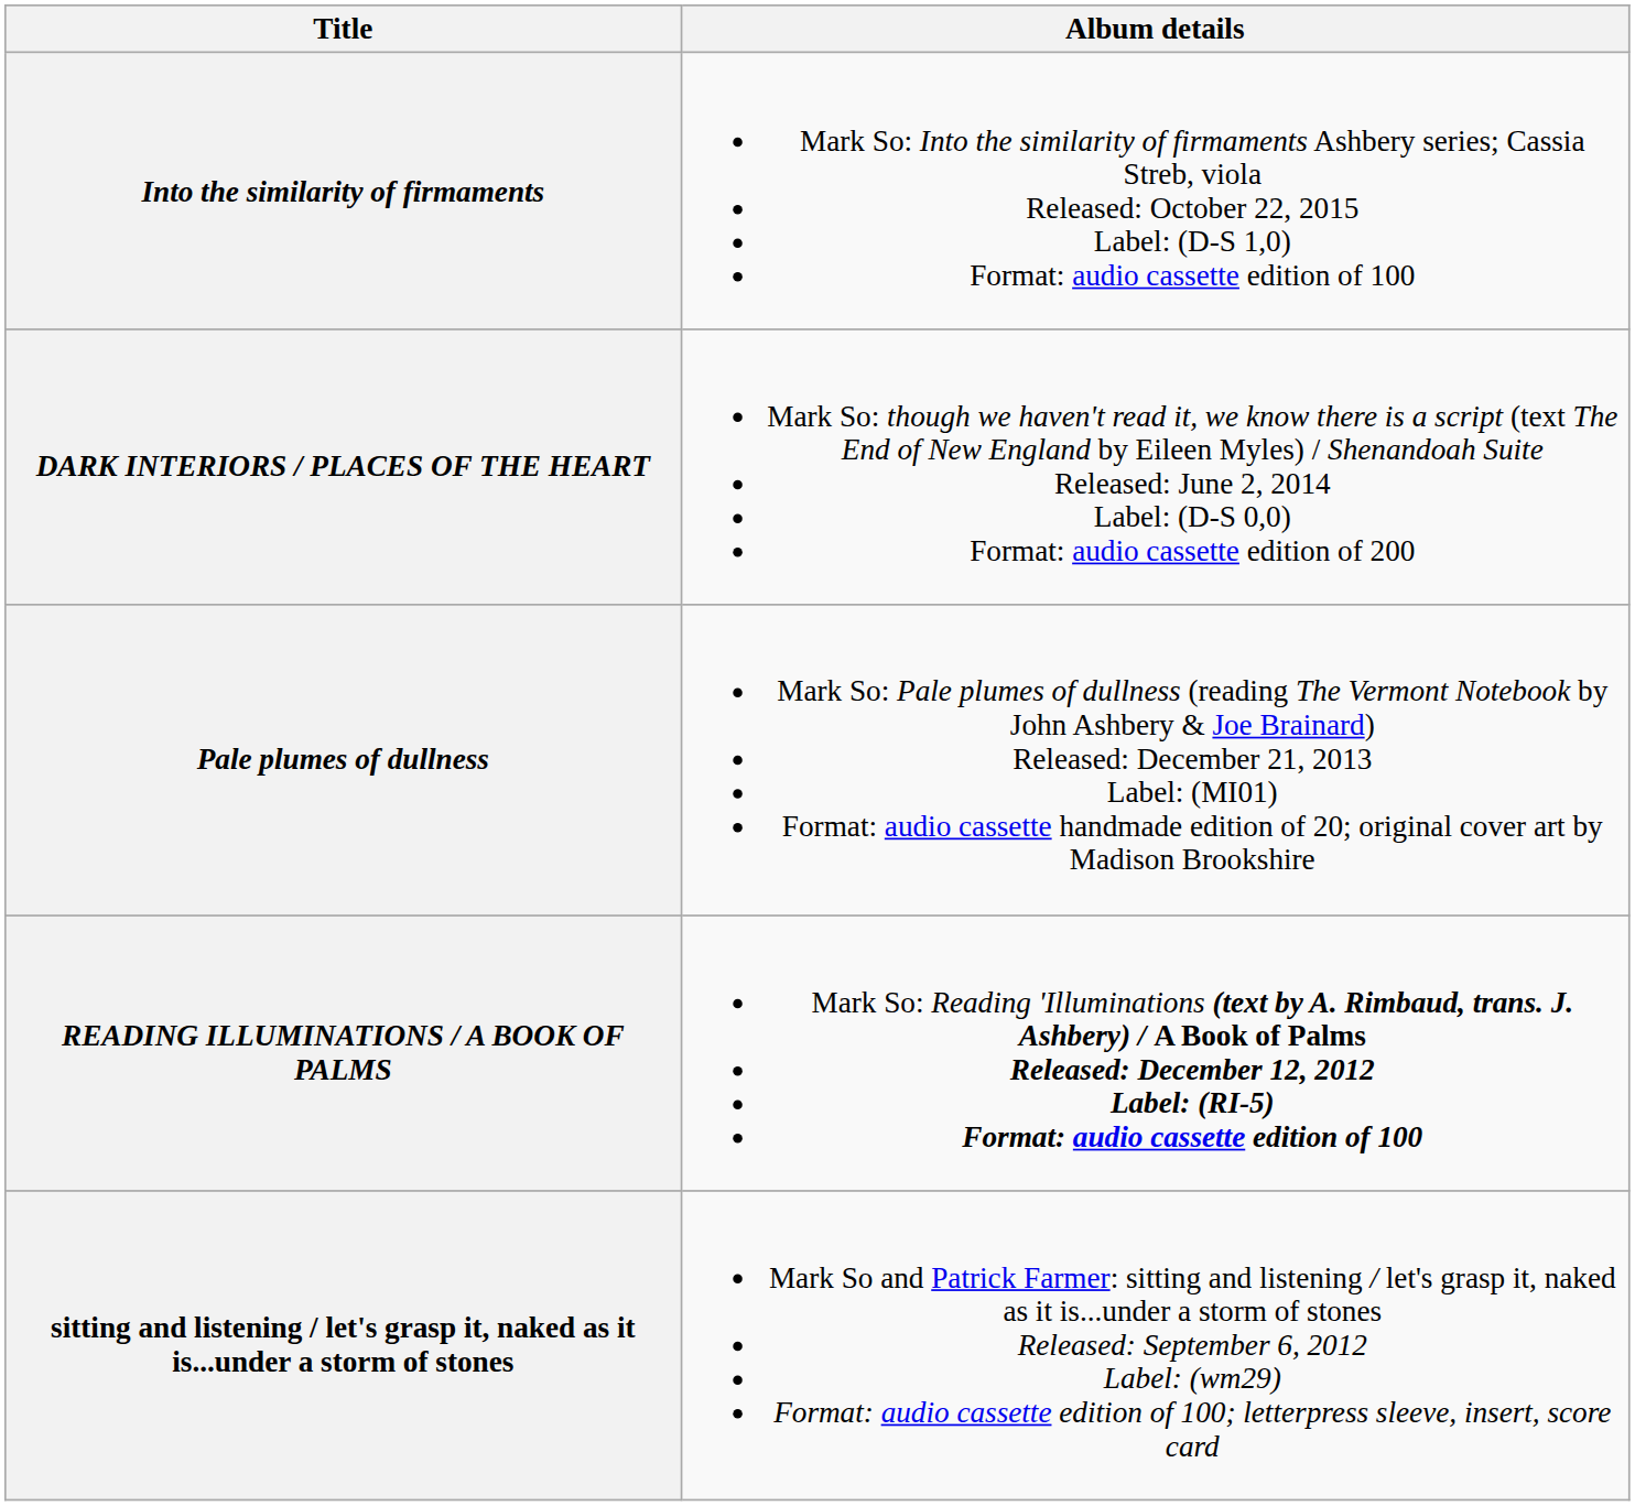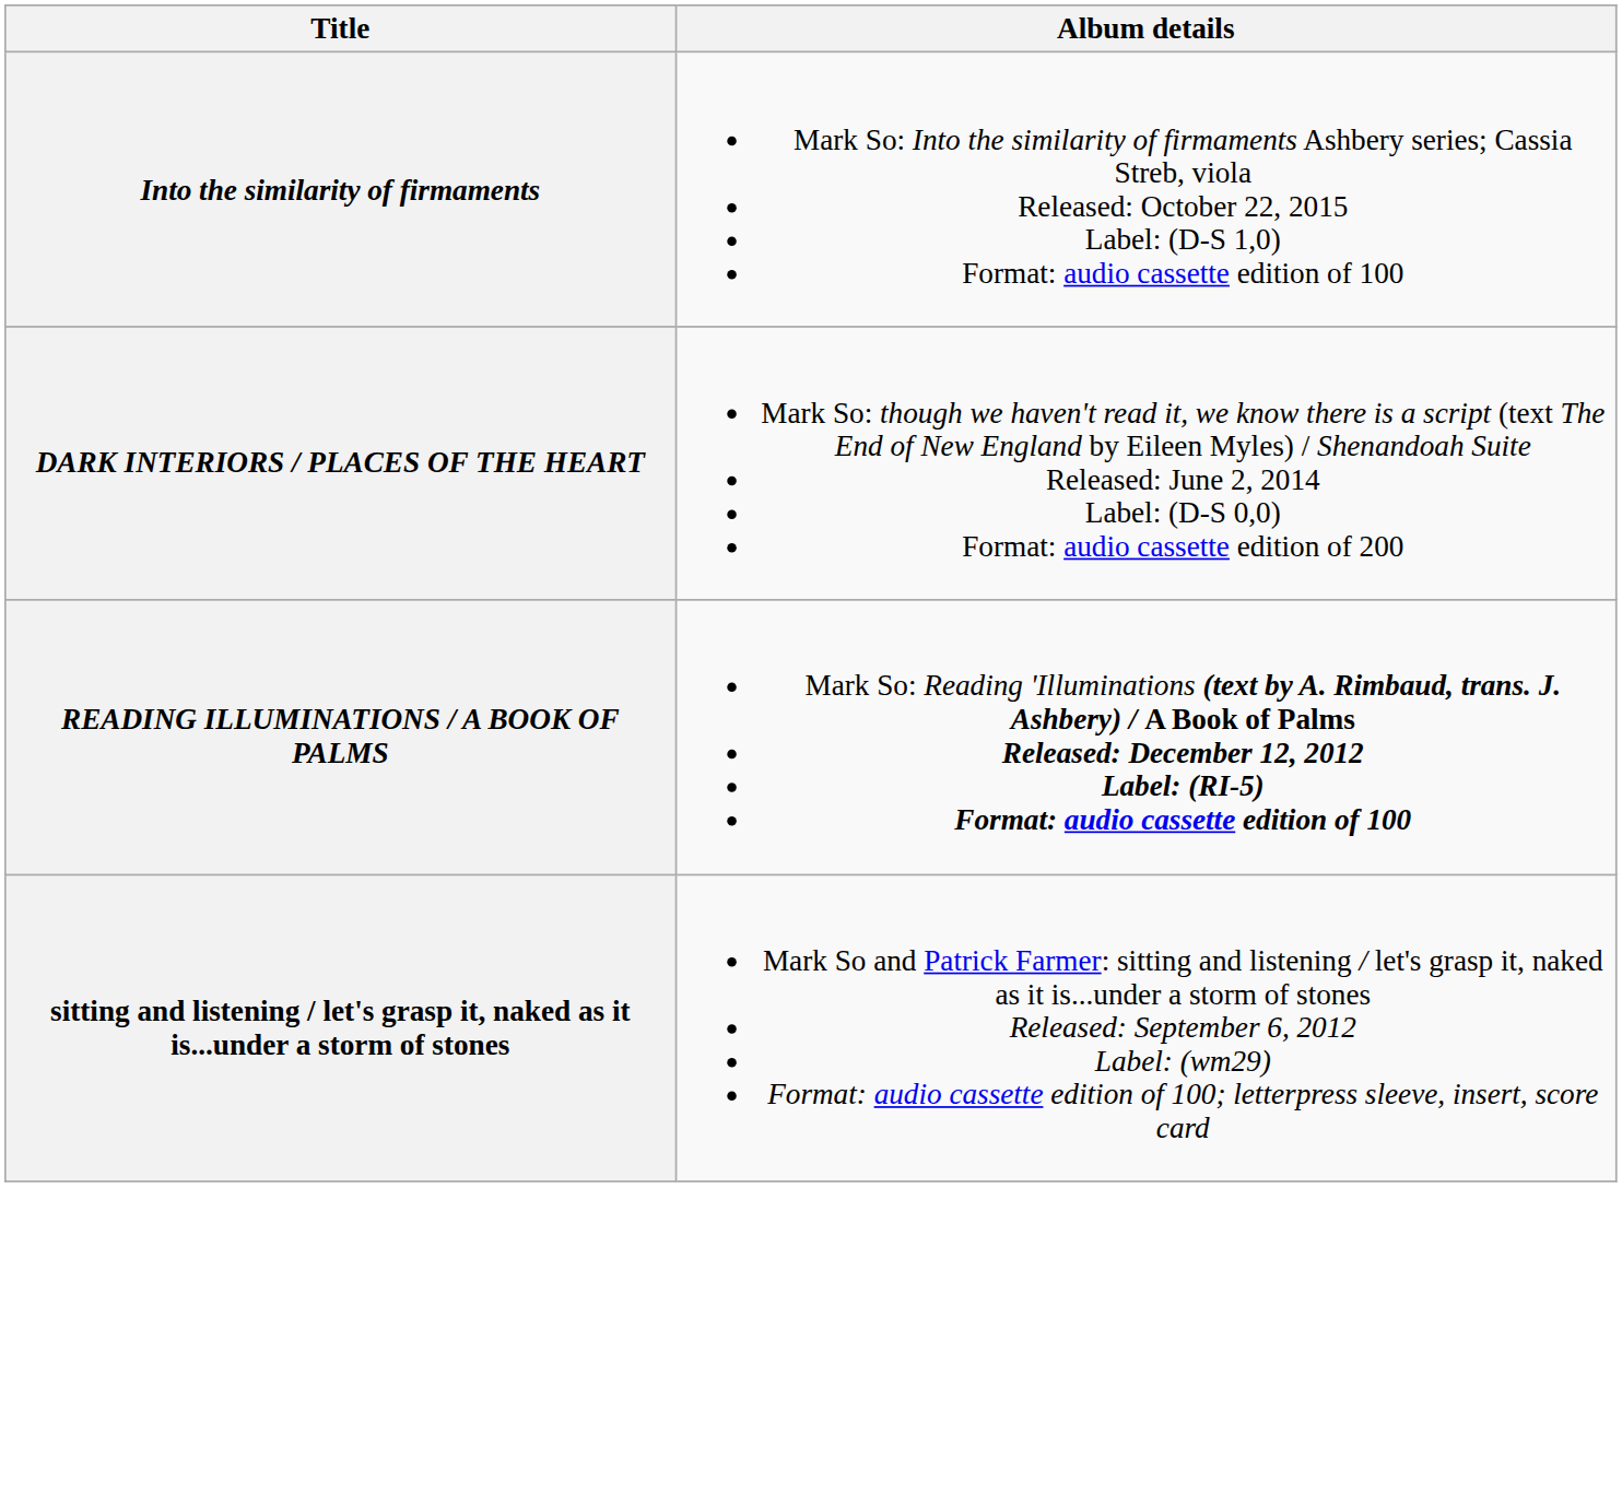 <table class="wikitable plainrowheaders" style="text-align:center;" border="1">
 <tr>
 <th scope="col" style="width:36em;">Title</th>
 <th scope="col" style="width:54em;">Album details</th>
 </tr>
 <tr>
 <th scope="row"><em>Into the similarity of firmaments</em></th>
 <td><br><ul><li>Mark So: <em>Into the similarity of firmaments</em> Ashbery series; Cassia Streb, viola</li><li>Released: October 22, 2015</li><li>Label:  (D-S 1,0)</li><li>Format: <a href='#'>audio cassette</a> edition of 100</li></ul></td>
 </tr>
 <tr>
 <th scope="row"><em>DARK INTERIORS / PLACES OF THE HEART</em></th>
 <td><br><ul><li>Mark So: <em>though we haven't read it, we know there is a script</em> (text <em>The End of New England</em> by Eileen Myles) / <em>Shenandoah Suite</em></li><li>Released: June 2, 2014</li><li>Label:  (D-S 0,0)</li><li>Format: <a href='#'>audio cassette</a> edition of 200</li></ul></td>
 </tr>
 <tr>
-<th scope="row"><em>Pale plumes of dullness</em></th>
-<td><br><ul><li>Mark So: <em>Pale plumes of dullness</em> (reading <em>The Vermont Notebook</em> by John Ashbery & <a href='#'>Joe Brainard</a>)</li><li>Released: December 21, 2013</li><li>Label:  (MI01)</li><li>Format: <a href='#'>audio cassette</a> handmade edition of 20; original cover art by Madison Brookshire</li></ul></td>
-</tr>
-<tr>
 <th scope="row"><em>READING ILLUMINATIONS / A BOOK OF PALMS</em></th>
 <td><br><ul><li>Mark So: <em>Reading 'Illuminations<strong> (text by A. Rimbaud, trans. J. Ashbery) / </em>A Book of Palms<em></li><li>Released: December 12, 2012</li><li>Label:  (RI-5)</li><li>Format: <a href='#'>audio cassette</a> edition of 100</li></ul></td>
 </tr>
 <tr>
 <th scope="row"></em>sitting and listening / let's grasp it, naked as it is...under a storm of stones<em></th>
 <td><br><ul><li>Mark So and <a href='#'>Patrick Farmer</a>: </em>sitting and listening<em> / </em>let's grasp it, naked as it is...under a storm of stones<em></li><li>Released: September 6, 2012</li><li>Label:  (wm29)</li><li>Format: <a href='#'>audio cassette</a> edition of 100; letterpress sleeve, insert, score card</li></ul></td>
 </tr>
 </table>
